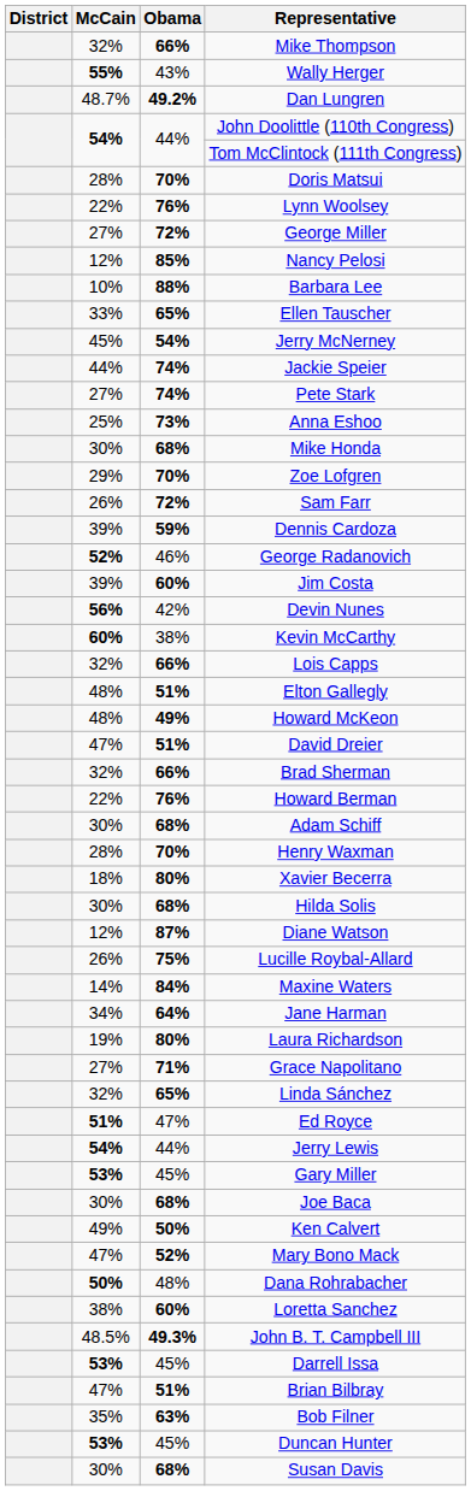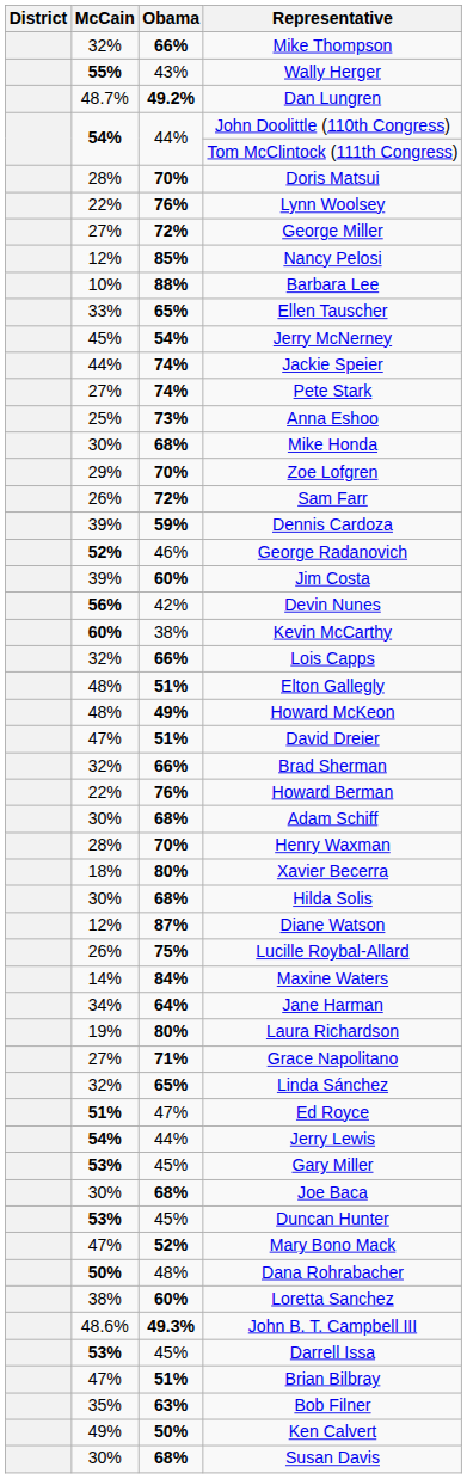 <table class=wikitable>
 <tr>
 <th>District</th>
 <th>McCain</th>
 <th>Obama</th>
 <th>Representative</th>
 </tr>
 <tr align=center>
 <th></th>
 <td>32%</td>
 <td><strong>66%</strong></td>
 <td><a href='#'>Mike Thompson</a></td>
 </tr>
 <tr align=center>
 <th></th>
 <td><strong>55%</strong></td>
 <td>43%</td>
 <td><a href='#'>Wally Herger</a></td>
 </tr>
 <tr align=center>
 <th></th>
 <td>48.7%</td>
 <td><strong>49.2%</strong></td>
 <td><a href='#'>Dan Lungren</a></td>
 </tr>
 <tr align=center>
 <th rowspan=2 ></th>
 <td rowspan=2><strong>54%</strong></td>
 <td rowspan=2>44%</td>
 <td><a href='#'>John Doolittle</a> (<a href='#'>110th Congress</a>)</td>
 </tr>
 <tr align=center>
 <td><a href='#'>Tom McClintock</a> (<a href='#'>111th Congress</a>)</td>
 </tr>
 <tr align=center>
 <th></th>
 <td>28%</td>
 <td><strong>70%</strong></td>
 <td><a href='#'>Doris Matsui</a></td>
 </tr>
 <tr align=center>
 <th></th>
 <td>22%</td>
 <td><strong>76%</strong></td>
 <td><a href='#'>Lynn Woolsey</a></td>
 </tr>
 <tr align=center>
 <th></th>
 <td>27%</td>
 <td><strong>72%</strong></td>
 <td><a href='#'>George Miller</a></td>
 </tr>
 <tr align=center>
 <th></th>
 <td>12%</td>
 <td><strong>85%</strong></td>
 <td><a href='#'>Nancy Pelosi</a></td>
 </tr>
 <tr align=center>
 <th></th>
 <td>10%</td>
 <td><strong>88%</strong></td>
 <td><a href='#'>Barbara Lee</a></td>
 </tr>
 <tr align=center>
 <th></th>
 <td>33%</td>
 <td><strong>65%</strong></td>
 <td><a href='#'>Ellen Tauscher</a></td>
 </tr>
 <tr align=center>
 <th></th>
 <td>45%</td>
 <td><strong>54%</strong></td>
 <td><a href='#'>Jerry McNerney</a></td>
 </tr>
 <tr align=center>
 <th></th>
 <td>44%</td>
 <td><strong>74%</strong></td>
 <td><a href='#'>Jackie Speier</a></td>
 </tr>
 <tr align=center>
 <th></th>
 <td>27%</td>
 <td><strong>74%</strong></td>
 <td><a href='#'>Pete Stark</a></td>
 </tr>
 <tr align=center>
 <th></th>
 <td>25%</td>
 <td><strong>73%</strong></td>
 <td><a href='#'>Anna Eshoo</a></td>
 </tr>
 <tr align=center>
 <th></th>
 <td>30%</td>
 <td><strong>68%</strong></td>
 <td><a href='#'>Mike Honda</a></td>
 </tr>
 <tr align=center>
 <th></th>
 <td>29%</td>
 <td><strong>70%</strong></td>
 <td><a href='#'>Zoe Lofgren</a></td>
 </tr>
 <tr align=center>
 <th></th>
 <td>26%</td>
 <td><strong>72%</strong></td>
 <td><a href='#'>Sam Farr</a></td>
 </tr>
 <tr align=center>
 <th></th>
 <td>39%</td>
 <td><strong>59%</strong></td>
 <td><a href='#'>Dennis Cardoza</a></td>
 </tr>
 <tr align=center>
 <th></th>
 <td><strong>52%</strong></td>
 <td>46%</td>
 <td><a href='#'>George Radanovich</a></td>
 </tr>
 <tr align=center>
 <th></th>
 <td>39%</td>
 <td><strong>60%</strong></td>
 <td><a href='#'>Jim Costa</a></td>
 </tr>
 <tr align=center>
 <th></th>
 <td><strong>56%</strong></td>
 <td>42%</td>
 <td><a href='#'>Devin Nunes</a></td>
 </tr>
 <tr align=center>
 <th></th>
 <td><strong>60%</strong></td>
 <td>38%</td>
 <td><a href='#'>Kevin McCarthy</a></td>
 </tr>
 <tr align=center>
 <th></th>
 <td>32%</td>
 <td><strong>66%</strong></td>
 <td><a href='#'>Lois Capps</a></td>
 </tr>
 <tr align=center>
 <th></th>
 <td>48%</td>
 <td><strong>51%</strong></td>
 <td><a href='#'>Elton Gallegly</a></td>
 </tr>
 <tr align=center>
 <th></th>
 <td>48%</td>
 <td><strong>49%</strong></td>
 <td><a href='#'>Howard McKeon</a></td>
 </tr>
 <tr align=center>
 <th></th>
 <td>47%</td>
 <td><strong>51%</strong></td>
 <td><a href='#'>David Dreier</a></td>
 </tr>
 <tr align=center>
 <th></th>
 <td>32%</td>
 <td><strong>66%</strong></td>
 <td><a href='#'>Brad Sherman</a></td>
 </tr>
 <tr align=center>
 <th></th>
 <td>22%</td>
 <td><strong>76%</strong></td>
 <td><a href='#'>Howard Berman</a></td>
 </tr>
 <tr align=center>
 <th></th>
 <td>30%</td>
 <td><strong>68%</strong></td>
 <td><a href='#'>Adam Schiff</a></td>
 </tr>
 <tr align=center>
 <th></th>
 <td>28%</td>
 <td><strong>70%</strong></td>
 <td><a href='#'>Henry Waxman</a></td>
 </tr>
 <tr align=center>
 <th></th>
 <td>18%</td>
 <td><strong>80%</strong></td>
 <td><a href='#'>Xavier Becerra</a></td>
 </tr>
 <tr align=center>
 <th></th>
 <td>30%</td>
 <td><strong>68%</strong></td>
 <td><a href='#'>Hilda Solis</a></td>
 </tr>
 <tr align=center>
 <th></th>
 <td>12%</td>
 <td><strong>87%</strong></td>
 <td><a href='#'>Diane Watson</a></td>
 </tr>
 <tr align=center>
 <th></th>
 <td>26%</td>
 <td><strong>75%</strong></td>
 <td><a href='#'>Lucille Roybal-Allard</a></td>
 </tr>
 <tr align=center>
 <th></th>
 <td>14%</td>
 <td><strong>84%</strong></td>
 <td><a href='#'>Maxine Waters</a></td>
 </tr>
 <tr align=center>
 <th></th>
 <td>34%</td>
 <td><strong>64%</strong></td>
 <td><a href='#'>Jane Harman</a></td>
 </tr>
 <tr align=center>
 <th></th>
 <td>19%</td>
 <td><strong>80%</strong></td>
 <td><a href='#'>Laura Richardson</a></td>
 </tr>
 <tr align=center>
 <th></th>
 <td>27%</td>
 <td><strong>71%</strong></td>
 <td><a href='#'>Grace Napolitano</a></td>
 </tr>
 <tr align=center>
 <th></th>
 <td>32%</td>
 <td><strong>65%</strong></td>
 <td><a href='#'>Linda Sánchez</a></td>
 </tr>
 <tr align=center>
 <th></th>
 <td><strong>51%</strong></td>
 <td>47%</td>
 <td><a href='#'>Ed Royce</a></td>
 </tr>
 <tr align=center>
 <th></th>
 <td><strong>54%</strong></td>
 <td>44%</td>
 <td><a href='#'>Jerry Lewis</a></td>
 </tr>
 <tr align=center>
 <th></th>
 <td><strong>53%</strong></td>
 <td>45%</td>
 <td><a href='#'>Gary Miller</a></td>
 </tr>
 <tr align=center>
 <th></th>
 <td>30%</td>
 <td><strong>68%</strong></td>
 <td><a href='#'>Joe Baca</a></td>
 </tr>
 <tr align=center>
 <th></th>
-<td>49%</td>
-<td><strong>50%</strong></td>
-<td><a href='#'>Ken Calvert</a></td>
+<td><strong>53%</strong></td>
+<td>45%</td>
+<td><a href='#'>Duncan Hunter</a></td>
 </tr>
 <tr align=center>
 <th></th>
 <td>47%</td>
 <td><strong>52%</strong></td>
 <td><a href='#'>Mary Bono Mack</a></td>
 </tr>
 <tr align=center>
 <th></th>
 <td><strong>50%</strong></td>
 <td>48%</td>
 <td><a href='#'>Dana Rohrabacher</a></td>
 </tr>
 <tr align=center>
 <th></th>
 <td>38%</td>
 <td><strong>60%</strong></td>
 <td><a href='#'>Loretta Sanchez</a></td>
 </tr>
 <tr align=center>
 <th></th>
-<td>48.5%</td>
+<td>48.6%</td>
 <td><strong>49.3%</strong></td>
 <td><a href='#'>John B. T. Campbell III</a></td>
 </tr>
 <tr align=center>
 <th></th>
 <td><strong>53%</strong></td>
 <td>45%</td>
 <td><a href='#'>Darrell Issa</a></td>
 </tr>
 <tr align=center>
 <th></th>
 <td>47%</td>
 <td><strong>51%</strong></td>
 <td><a href='#'>Brian Bilbray</a></td>
 </tr>
 <tr align=center>
 <th></th>
 <td>35%</td>
 <td><strong>63%</strong></td>
 <td><a href='#'>Bob Filner</a></td>
 </tr>
 <tr align=center>
 <th></th>
-<td><strong>53%</strong></td>
-<td>45%</td>
-<td><a href='#'>Duncan Hunter</a></td>
+<td>49%</td>
+<td><strong>50%</strong></td>
+<td><a href='#'>Ken Calvert</a></td>
 </tr>
 <tr align=center>
 <th></th>
 <td>30%</td>
 <td><strong>68%</strong></td>
 <td><a href='#'>Susan Davis</a></td>
 </tr>
 </table>
